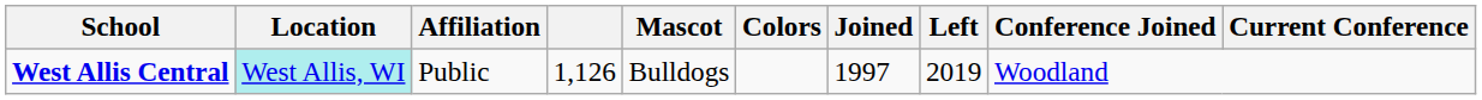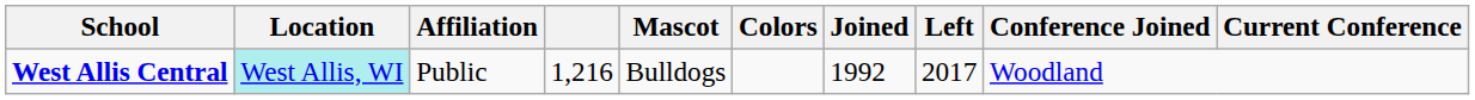 <table class="wikitable sortable">
 <tr>
 <th>School</th>
 <th>Location</th>
 <th>Affiliation</th>
 <th></th>
 <th>Mascot</th>
 <th>Colors</th>
 <th>Joined</th>
 <th>Left</th>
 <th>Conference Joined</th>
 <th>Current Conference</th>
 </tr>
 <tr>
 <td><a href='#'><strong>West Allis Central</strong></a></td>
 <td style="background: paleturquoise;"><a href='#'>West Allis, WI</a></td>
 <td>Public</td>
-<td>1,126</td>
+<td>1,216</td>
 <td>Bulldogs</td>
 <td> </td>
-<td>1997</td>
-<td>2019</td>
+<td>1992</td>
+<td>2017</td>
 <td colspan="2"><a href='#'>Woodland</a></td>
 </tr>
 </table>
